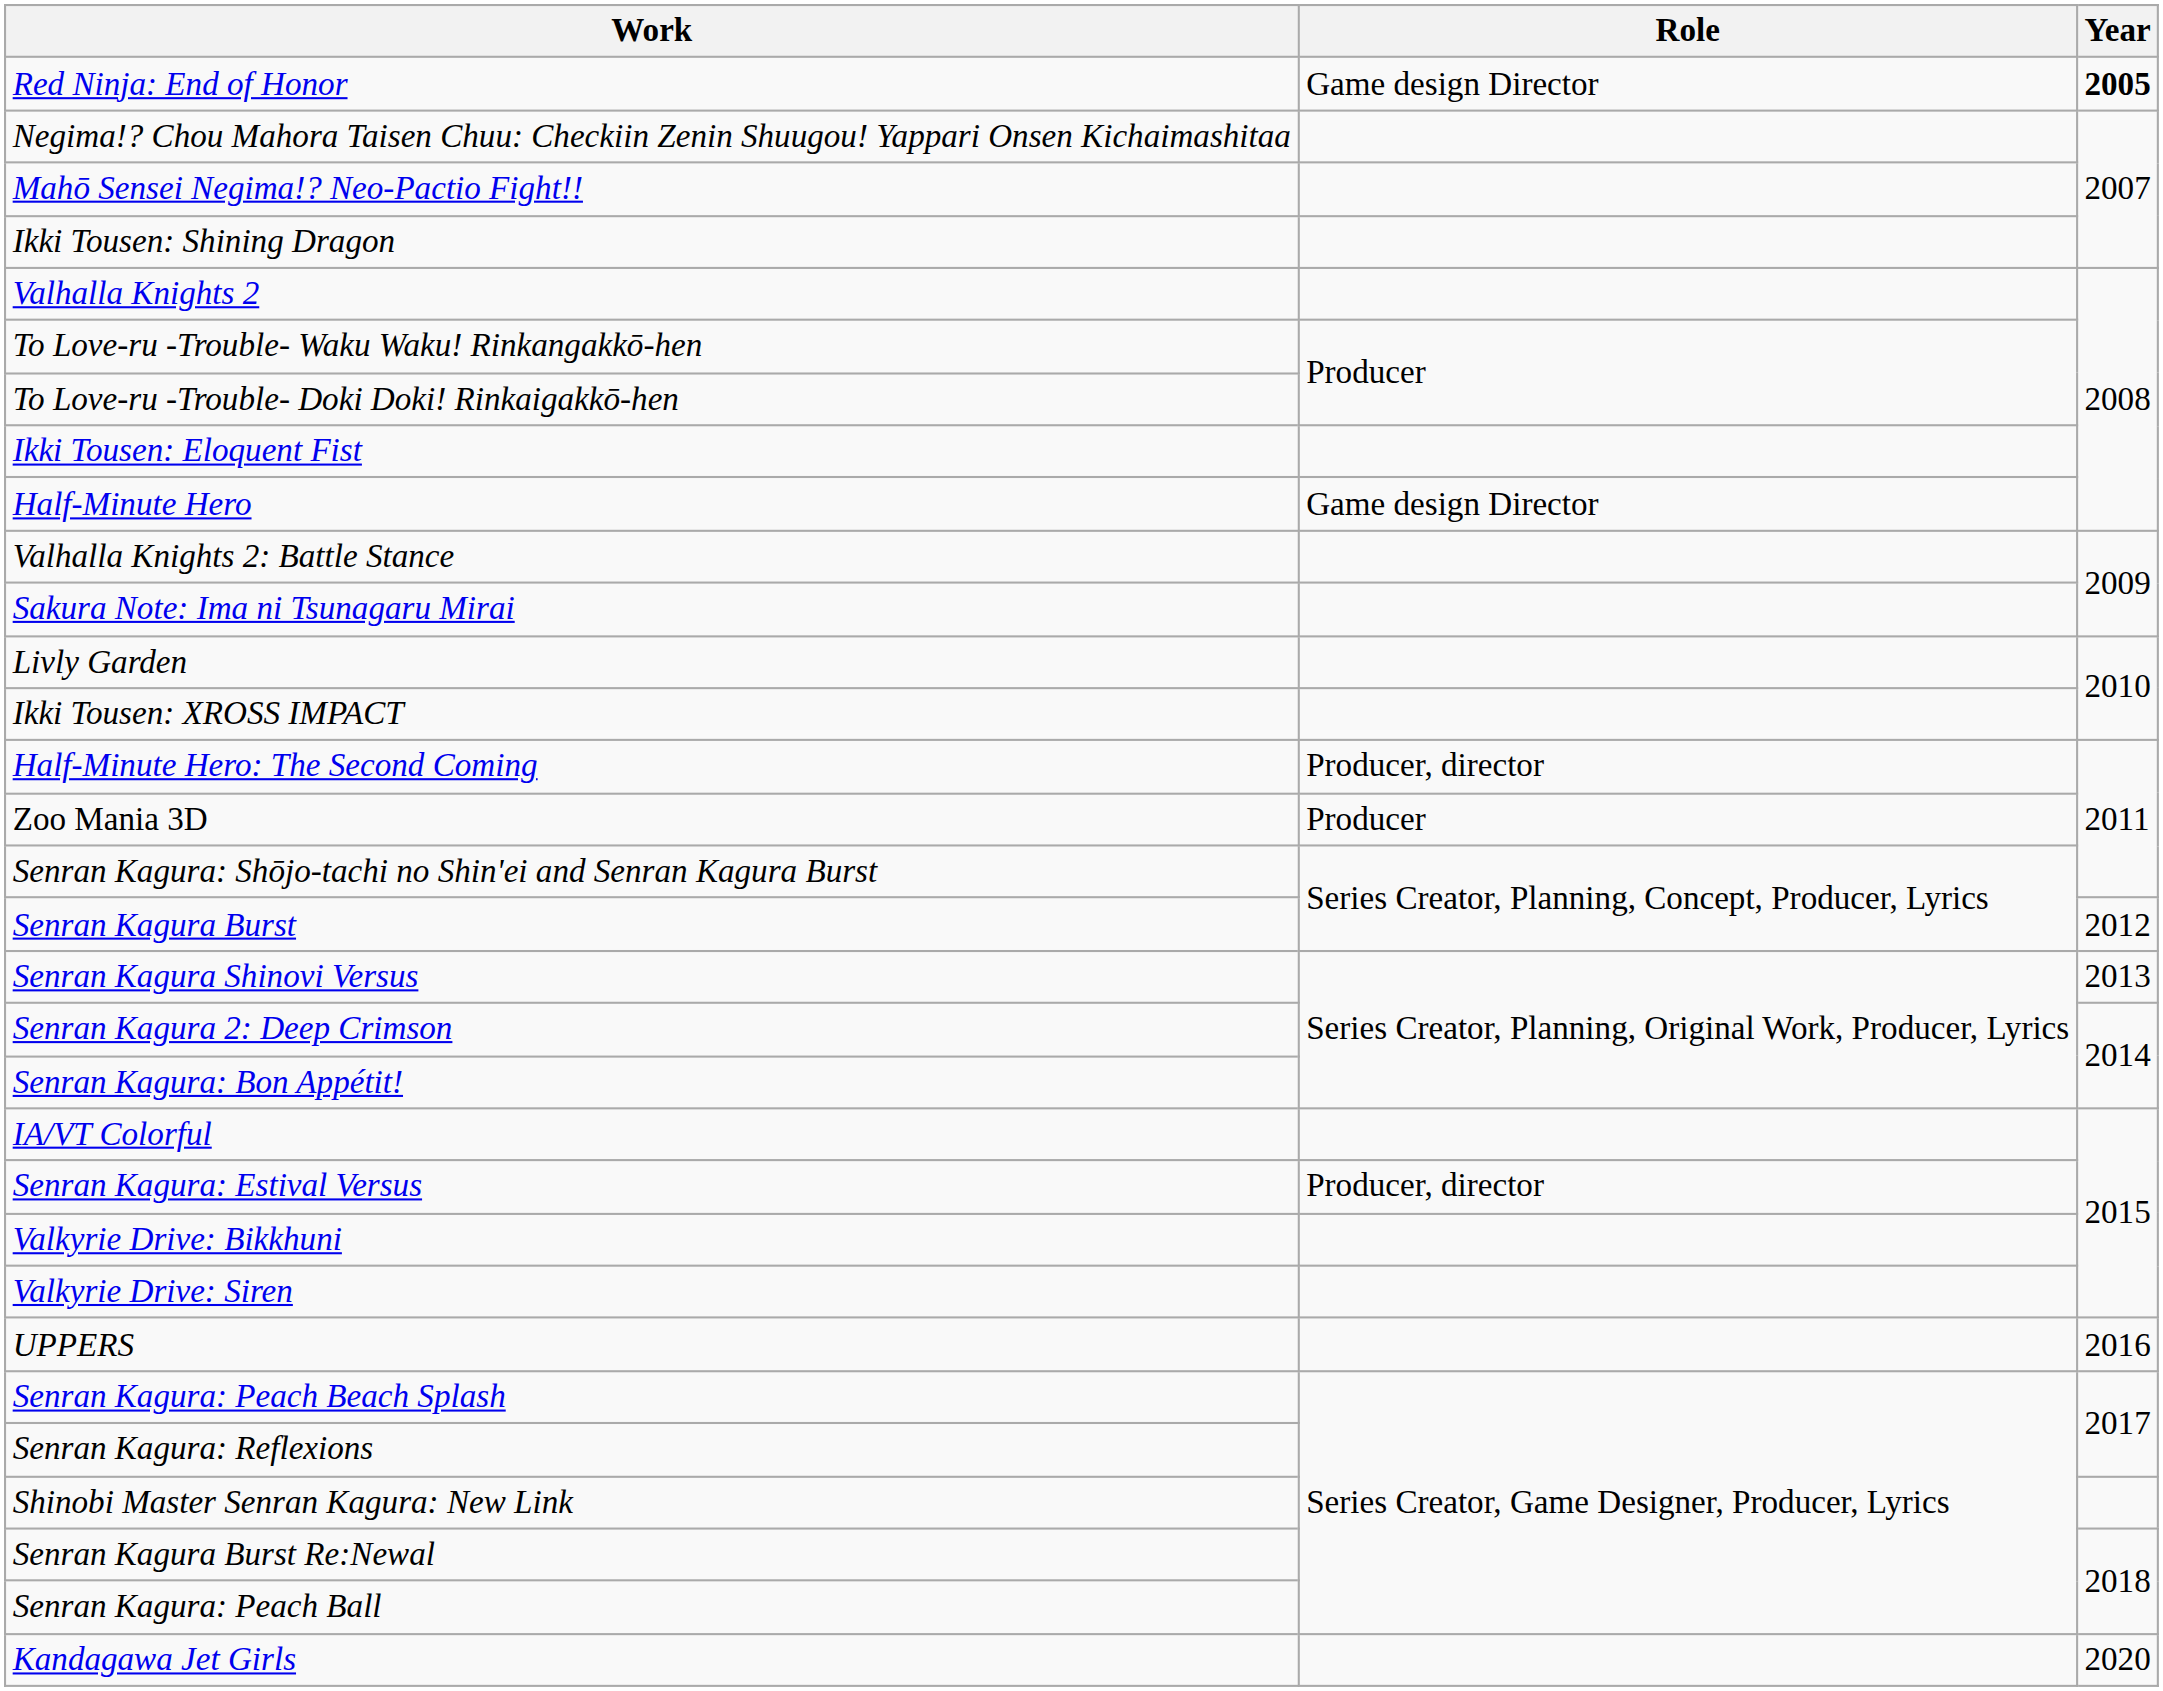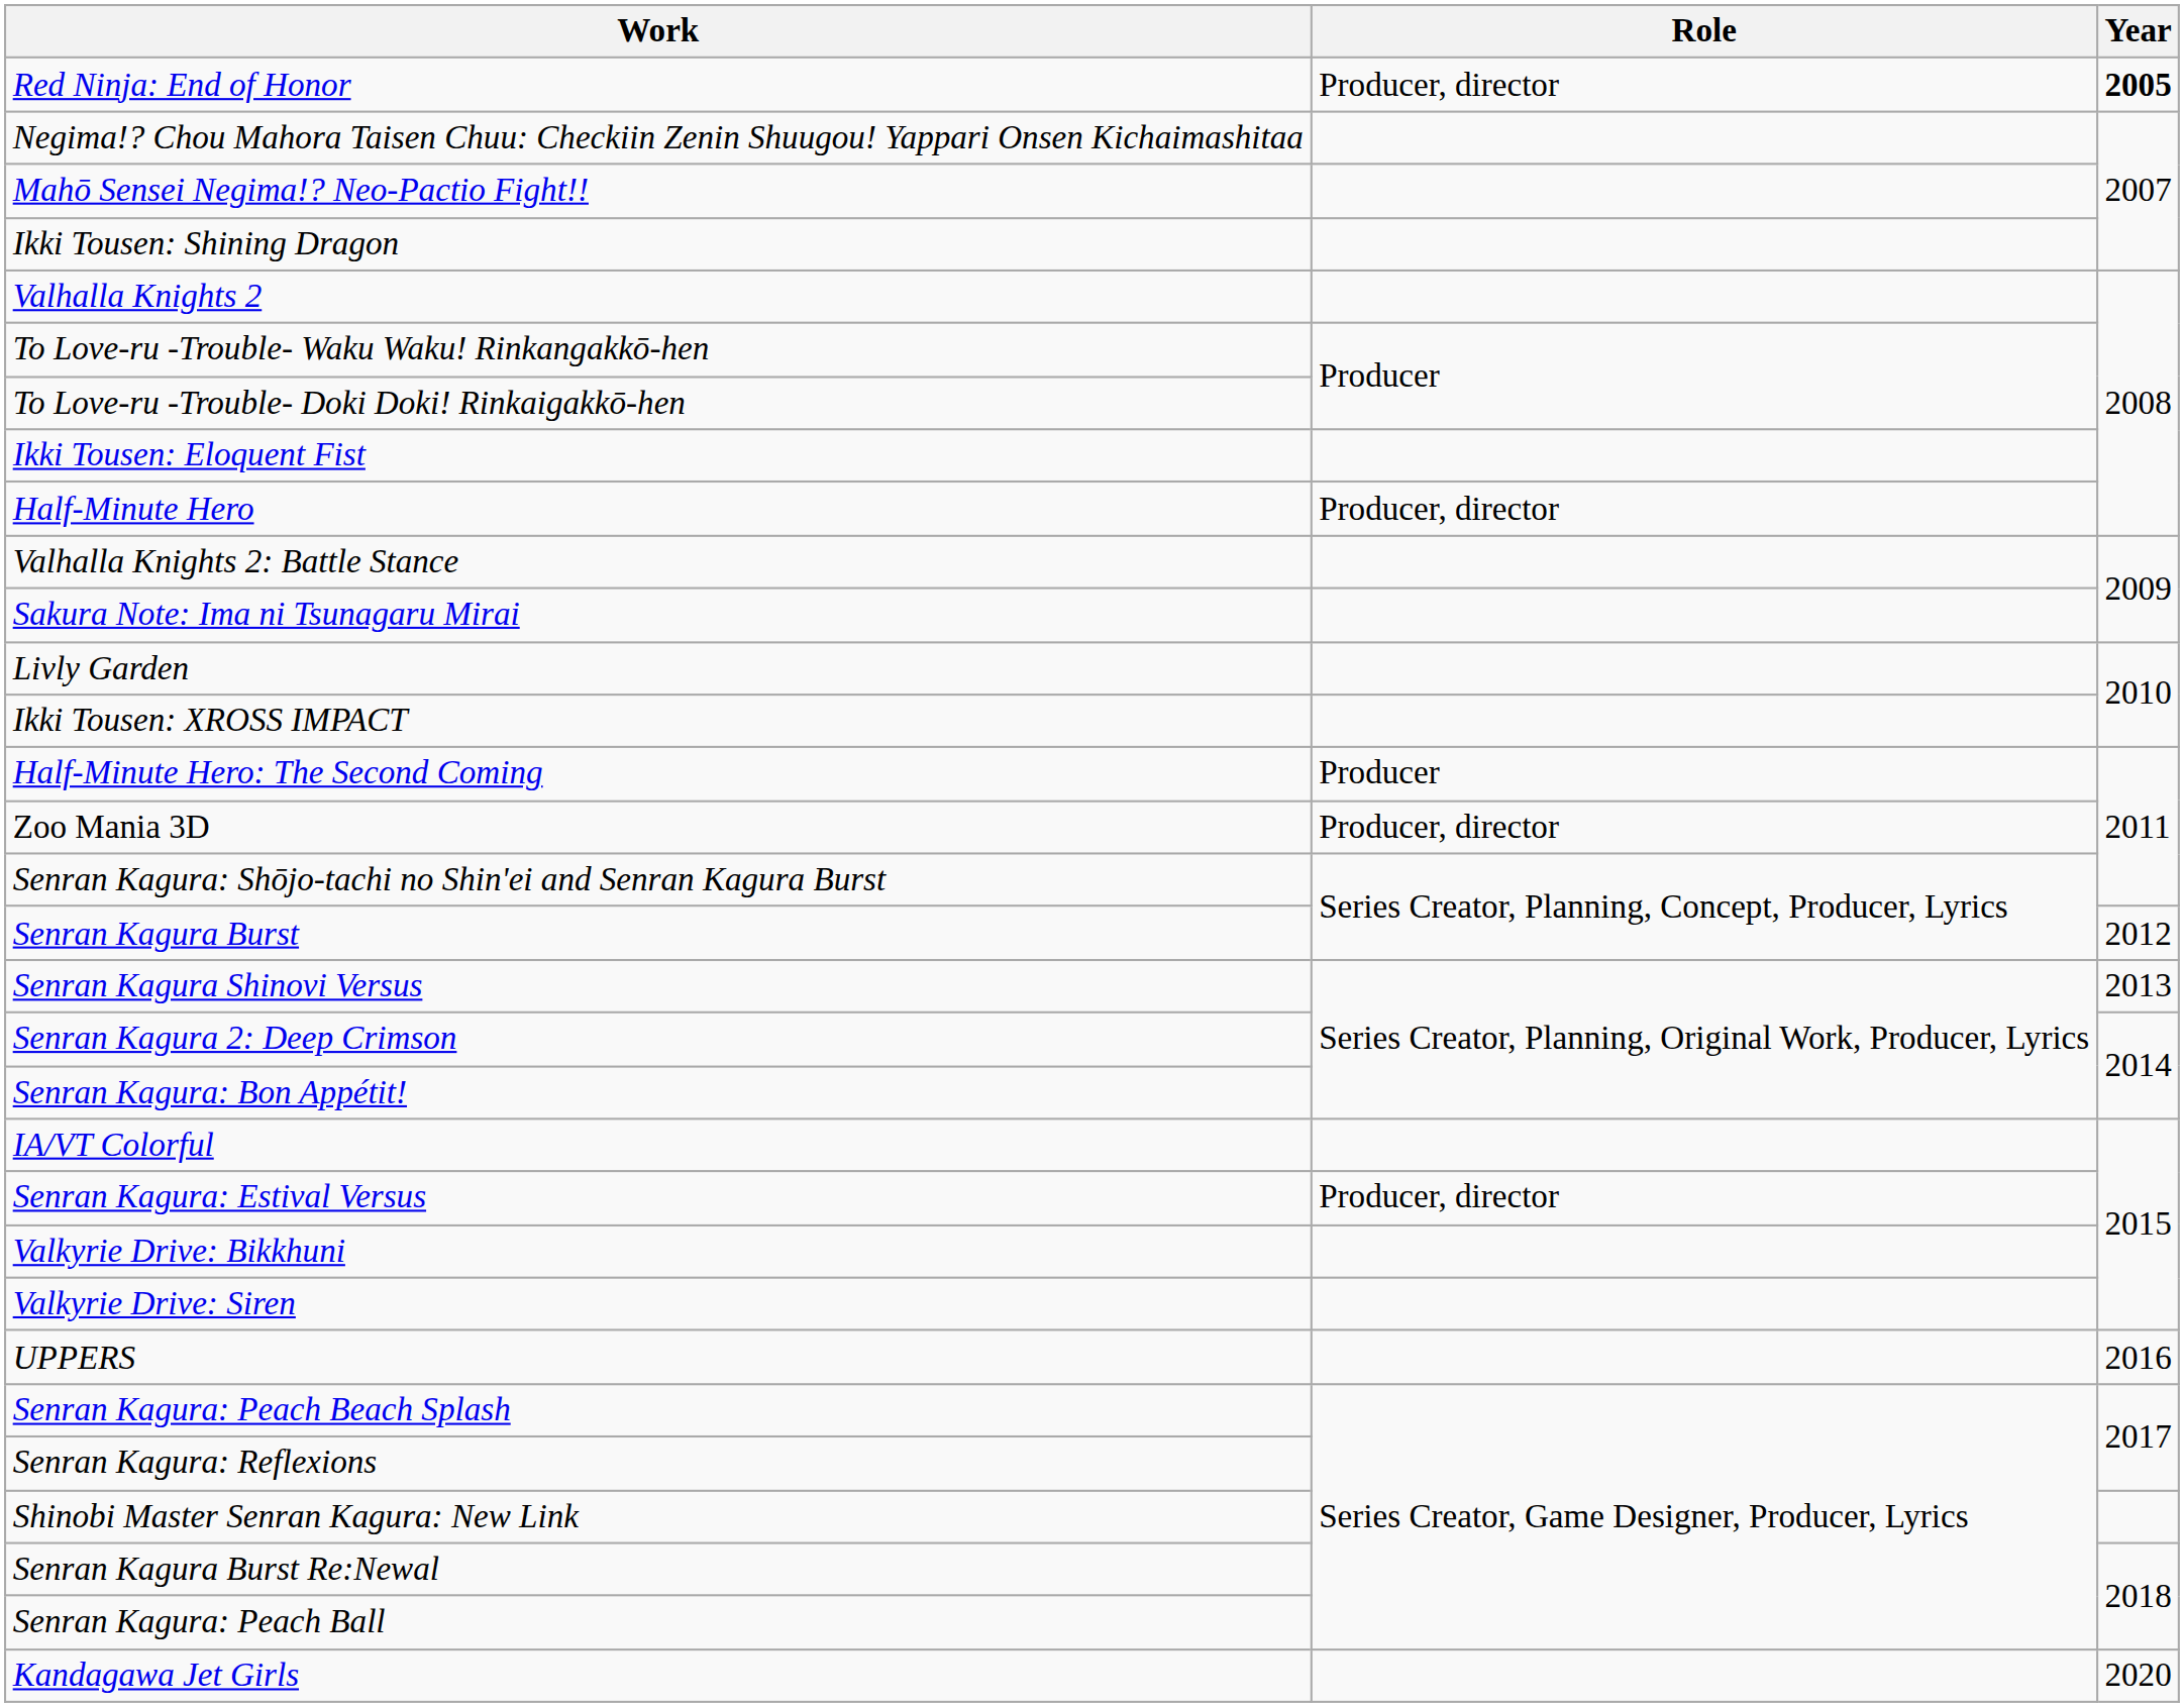 <table class="wikitable">
 <tr>
 <th>Work</th>
 <th>Role</th>
 <th>Year</th>
 </tr>
 <tr>
 <td><em><a href='#'>Red Ninja: End of Honor</a></em></td>
-<td>Game design Director</td>
+<td>Producer, director</td>
 <td><strong>2005</strong></td>
 </tr>
 <tr>
 <td><em>Negima!? Chou Mahora Taisen Chuu: Checkiin Zenin Shuugou! Yappari Onsen Kichaimashitaa</em></td>
 <td></td>
 <td rowspan="3">2007</td>
 </tr>
 <tr>
 <td><em><a href='#'>Mahō Sensei Negima!? Neo-Pactio Fight!!</a></em></td>
 <td></td>
 </tr>
 <tr>
 <td><em>Ikki Tousen: Shining Dragon</em></td>
 <td></td>
 </tr>
 <tr>
 <td><em><a href='#'>Valhalla Knights 2</a></em></td>
 <td></td>
 <td rowspan="5">2008</td>
 </tr>
 <tr>
 <td><em>To Love-ru -Trouble- Waku Waku! Rinkangakkō-hen</em></td>
 <td rowspan="2">Producer</td>
 </tr>
 <tr>
 <td><em>To Love-ru -Trouble- Doki Doki! Rinkaigakkō-hen</em></td>
 </tr>
 <tr>
 <td><em><a href='#'>Ikki Tousen: Eloquent Fist</a></em></td>
 <td></td>
 </tr>
 <tr>
 <td><em><a href='#'>Half-Minute Hero</a></em></td>
-<td>Game design Director</td>
+<td>Producer, director</td>
 </tr>
 <tr>
 <td><em>Valhalla Knights 2: Battle Stance</em></td>
 <td></td>
 <td rowspan="2">2009</td>
 </tr>
 <tr>
 <td><em><a href='#'>Sakura Note: Ima ni Tsunagaru Mirai</a></em></td>
 <td></td>
 </tr>
 <tr>
 <td><em>Livly Garden</em></td>
 <td></td>
 <td rowspan="2">2010</td>
 </tr>
 <tr>
 <td><em>Ikki Tousen: XROSS IMPACT</em></td>
 <td></td>
 </tr>
 <tr>
 <td><em><a href='#'>Half-Minute Hero: The Second Coming</a></em></td>
-<td>Producer, director</td>
+<td>Producer</td>
 <td rowspan="3">2011</td>
 </tr>
 <tr>
 <td>Zoo Mania 3D</td>
-<td>Producer</td>
+<td>Producer, director</td>
 </tr>
 <tr>
 <td><em>Senran Kagura: Shōjo-tachi no Shin'ei and Senran Kagura Burst</em></td>
 <td rowspan="2">Series Creator, Planning, Concept, Producer, Lyrics</td>
 </tr>
 <tr>
 <td><em><a href='#'>Senran Kagura Burst</a></em></td>
 <td>2012</td>
 </tr>
 <tr>
 <td><em><a href='#'>Senran Kagura Shinovi Versus</a></em></td>
 <td rowspan="3">Series Creator, Planning, Original Work, Producer, Lyrics</td>
 <td>2013</td>
 </tr>
 <tr>
 <td><em><a href='#'>Senran Kagura 2: Deep Crimson</a></em></td>
 <td rowspan="2">2014</td>
 </tr>
 <tr>
 <td><em><a href='#'>Senran Kagura: Bon Appétit!</a></em></td>
 </tr>
 <tr>
 <td><em><a href='#'>IA/VT Colorful</a></em></td>
 <td></td>
 <td rowspan="4">2015</td>
 </tr>
 <tr>
 <td><em><a href='#'>Senran Kagura: Estival Versus</a></em></td>
 <td>Producer, director</td>
 </tr>
 <tr>
 <td><em><a href='#'>Valkyrie Drive: Bikkhuni</a></em></td>
 <td></td>
 </tr>
 <tr>
 <td><em><a href='#'>Valkyrie Drive: Siren</a></em></td>
 <td></td>
 </tr>
 <tr>
 <td><em>UPPERS</em></td>
 <td></td>
 <td>2016</td>
 </tr>
 <tr>
 <td><em><a href='#'>Senran Kagura: Peach Beach Splash</a></em></td>
 <td rowspan="5">Series Creator, Game Designer, Producer, Lyrics</td>
 <td rowspan="2">2017</td>
 </tr>
 <tr>
 <td><em>Senran Kagura: Reflexions</em></td>
 </tr>
 <tr>
 <td><em>Shinobi Master Senran Kagura: New Link</em></td>
 </tr>
 <tr>
 <td><em>Senran Kagura Burst Re:Newal</em></td>
 <td rowspan="2">2018</td>
 </tr>
 <tr>
 <td><em>Senran Kagura: Peach Ball</em></td>
 </tr>
 <tr>
 <td><em><a href='#'>Kandagawa Jet Girls</a></em></td>
 <td></td>
 <td>2020</td>
 </tr>
 </table>
